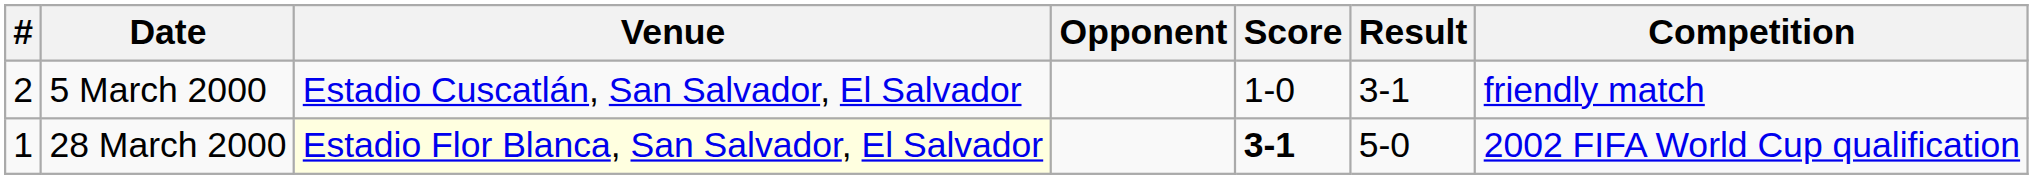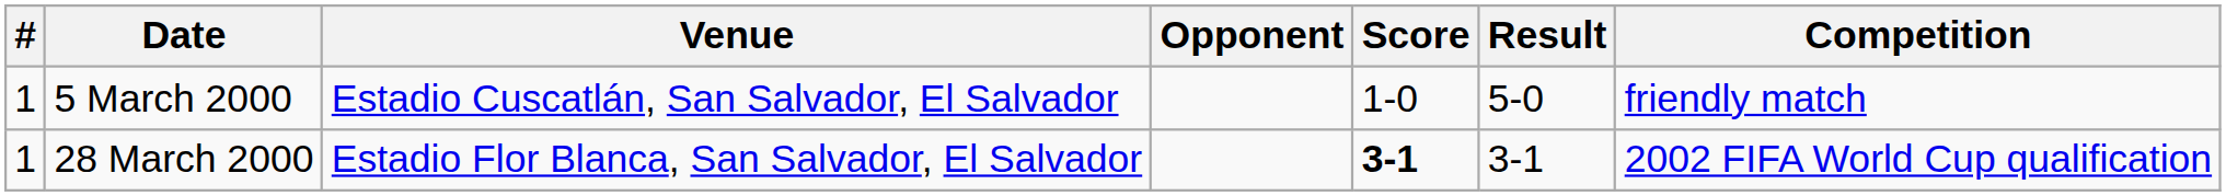 <table class="wikitable">
 <tr>
 <th>#</th>
 <th>Date</th>
 <th>Venue</th>
 <th>Opponent</th>
 <th>Score</th>
 <th>Result</th>
 <th>Competition</th>
 </tr>
 <tr>
-<td>2</td>
+<td>1</td>
 <td>5 March 2000</td>
 <td><a href='#'>Estadio Cuscatlán</a>, <a href='#'>San Salvador</a>, <a href='#'>El Salvador</a></td>
 <td></td>
 <td>1-0</td>
-<td>3-1</td>
+<td>5-0</td>
 <td><a href='#'>friendly match</a></td>
 </tr>
 <tr>
 <td>1</td>
 <td>28 March 2000</td>
-<td style="background: lightyellow;"><a href='#'>Estadio Flor Blanca</a>, <a href='#'>San Salvador</a>, <a href='#'>El Salvador</a></td>
+<td><a href='#'>Estadio Flor Blanca</a>, <a href='#'>San Salvador</a>, <a href='#'>El Salvador</a></td>
 <td></td>
 <td><strong>3-1</strong></td>
-<td>5-0</td>
+<td>3-1</td>
 <td><a href='#'>2002 FIFA World Cup qualification</a></td>
 </tr>
 </table>
